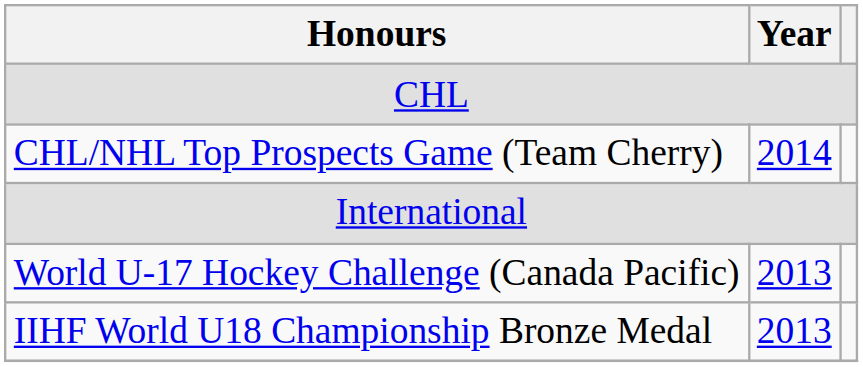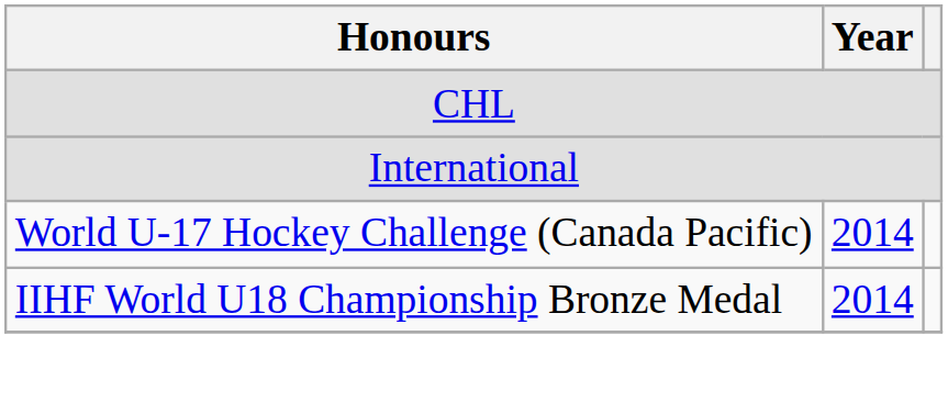 <table class="wikitable">
 <tr>
 <th>Honours</th>
 <th>Year</th>
 <th></th>
 </tr>
 <tr ALIGN="center" bgcolor="#e0e0e0">
 <td colspan="3"><a href='#'>CHL</a></td>
 </tr>
-<tr>
-<td><a href='#'>CHL/NHL Top Prospects Game</a> (Team Cherry)</td>
-<td><a href='#'>2014</a></td>
-<td></td>
-</tr>
 <tr ALIGN="center" bgcolor="#e0e0e0">
 <td colspan="3"><a href='#'>International</a></td>
 </tr>
 <tr>
 <td><a href='#'>World U-17 Hockey Challenge</a> (Canada Pacific)</td>
-<td><a href='#'>2013</a></td>
+<td><a href='#'>2014</a></td>
 <td></td>
 </tr>
 <tr>
 <td><a href='#'>IIHF World U18 Championship</a> Bronze Medal</td>
-<td><a href='#'>2013</a></td>
+<td><a href='#'>2014</a></td>
 <td></td>
 </tr>
 <tr>
 </tr>
 </table>
